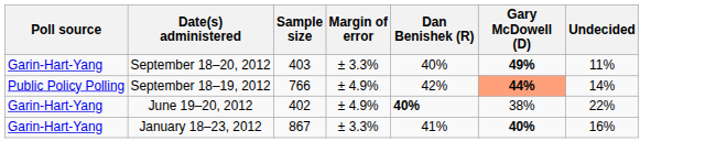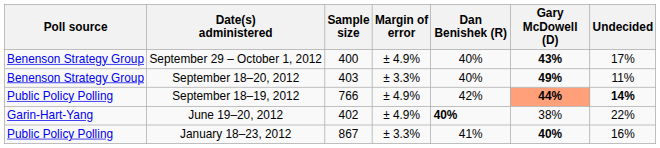 <table class="wikitable">
 <tr>
 <th>Poll source</th>
 <th>Date(s)<br>administered</th>
 <th>Sample<br>size</th>
 <th>Margin of<br>error</th>
 <th style="width:100px;">Dan<br>Benishek (R)</th>
 <th style="width:100px;">Gary<br>McDowell (D)</th>
 <th>Undecided</th>
 </tr>
 <tr>
-<td><a href='#'>Garin-Hart-Yang</a></td>
+<td><a href='#'>Benenson Strategy Group</a></td>
+<td align=center>September 29 – October 1, 2012</td>
+<td align=center>400</td>
+<td align=center>± 4.9%</td>
+<td align=center>40%</td>
+<td align=center ><strong>43%</strong></td>
+<td align=center>17%</td>
+</tr>
+<tr>
+<td><a href='#'>Benenson Strategy Group</a></td>
 <td align=center>September 18–20, 2012</td>
 <td align=center>403</td>
 <td align=center>± 3.3%</td>
 <td align=center>40%</td>
 <td align=center ><strong>49%</strong></td>
 <td align=center>11%</td>
 </tr>
 <tr>
 <td><a href='#'>Public Policy Polling</a></td>
 <td align=center>September 18–19, 2012</td>
 <td align=center>766</td>
 <td align=center>± 4.9%</td>
 <td align=center>42%</td>
 <td align=center  style="background: lightsalmon;"><strong>44%</strong></td>
-<td align=center>14%</td>
+<td align=center><strong>14%</strong></td>
 </tr>
 <tr>
 <td><a href='#'>Garin-Hart-Yang</a></td>
 <td align=center>June 19–20, 2012</td>
 <td align=center>402</td>
 <td align=center>± 4.9%</td>
 <td><strong>40%</strong></td>
 <td align=center>38%</td>
 <td align=center>22%</td>
 </tr>
 <tr>
-<td><a href='#'>Garin-Hart-Yang</a></td>
+<td><a href='#'>Public Policy Polling</a></td>
 <td align=center>January 18–23, 2012</td>
 <td align=center>867</td>
 <td align=center>± 3.3%</td>
 <td align=center>41%</td>
 <td align=center ><strong>40%</strong></td>
 <td align=center>16%</td>
 </tr>
 </table>
